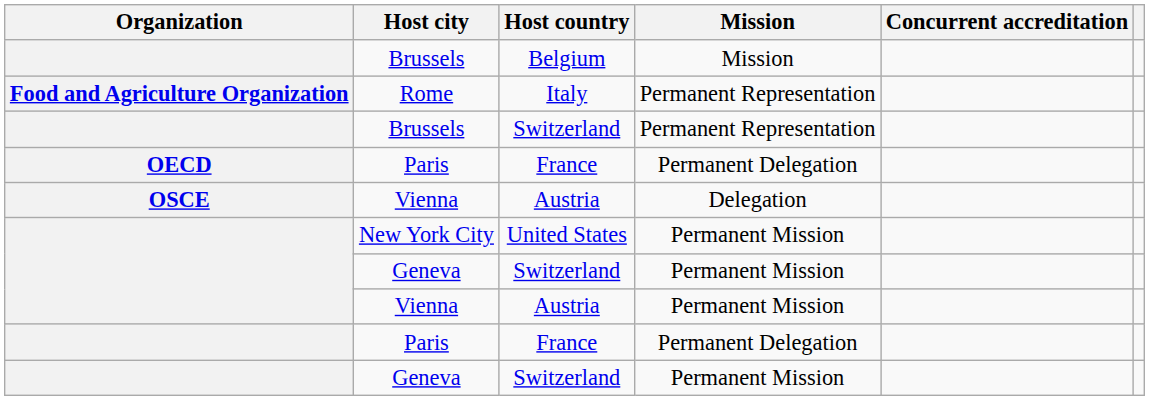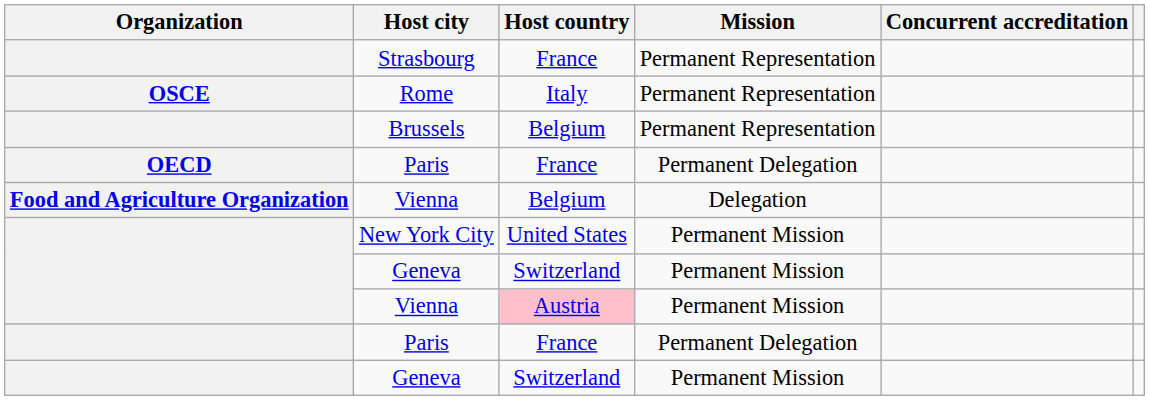 <table class="wikitable plainrowheaders" style="text-align:center;">
 <tr>
 <th scope="col">Organization</th>
 <th scope="col">Host city</th>
 <th scope="col">Host country</th>
 <th scope="col">Mission</th>
 <th scope="col">Concurrent accreditation</th>
 <th scope="col"></th>
 </tr>
 <tr>
 <th scope="row"></th>
-<td><a href='#'>Brussels</a></td>
-<td><a href='#'>Belgium</a></td>
-<td>Mission</td>
+<td><a href='#'>Strasbourg</a></td>
+<td><a href='#'>France</a></td>
+<td>Permanent Representation</td>
 <td></td>
 <td></td>
 </tr>
 <tr>
-<th scope="row"> <a href='#'>Food and Agriculture Organization</a></th>
+<th scope="row"> <a href='#'>OSCE</a></th>
 <td><a href='#'>Rome</a></td>
 <td><a href='#'>Italy</a></td>
 <td>Permanent Representation</td>
 <td></td>
 <td></td>
 </tr>
 <tr>
 <th scope="row"></th>
 <td><a href='#'>Brussels</a></td>
-<td><a href='#'>Switzerland</a></td>
+<td><a href='#'>Belgium</a></td>
 <td>Permanent Representation</td>
 <td></td>
 <td></td>
 </tr>
 <tr>
 <th scope="row"> <a href='#'>OECD</a></th>
 <td><a href='#'>Paris</a></td>
 <td><a href='#'>France</a></td>
 <td>Permanent Delegation</td>
 <td></td>
 <td></td>
 </tr>
 <tr>
-<th scope="row"> <a href='#'>OSCE</a></th>
+<th scope="row"> <a href='#'>Food and Agriculture Organization</a></th>
 <td><a href='#'>Vienna</a></td>
-<td><a href='#'>Austria</a></td>
+<td><a href='#'>Belgium</a></td>
 <td>Delegation</td>
 <td></td>
 <td></td>
 </tr>
 <tr>
 <th scope="row" rowspan="3"></th>
 <td><a href='#'>New York City</a></td>
 <td><a href='#'>United States</a></td>
 <td>Permanent Mission</td>
 <td></td>
 <td></td>
 </tr>
 <tr>
 <td><a href='#'>Geneva</a></td>
 <td><a href='#'>Switzerland</a></td>
 <td>Permanent Mission</td>
 <td></td>
 <td></td>
 </tr>
 <tr>
 <td><a href='#'>Vienna</a></td>
-<td><a href='#'>Austria</a></td>
+<td style="background: pink;"><a href='#'>Austria</a></td>
 <td>Permanent Mission</td>
 <td></td>
 <td></td>
 </tr>
 <tr>
 <th scope="row"></th>
 <td><a href='#'>Paris</a></td>
 <td><a href='#'>France</a></td>
 <td>Permanent Delegation</td>
 <td></td>
 <td></td>
 </tr>
 <tr>
 <th scope="row"></th>
 <td><a href='#'>Geneva</a></td>
 <td><a href='#'>Switzerland</a></td>
 <td>Permanent Mission</td>
 <td></td>
 <td></td>
 </tr>
 </table>
